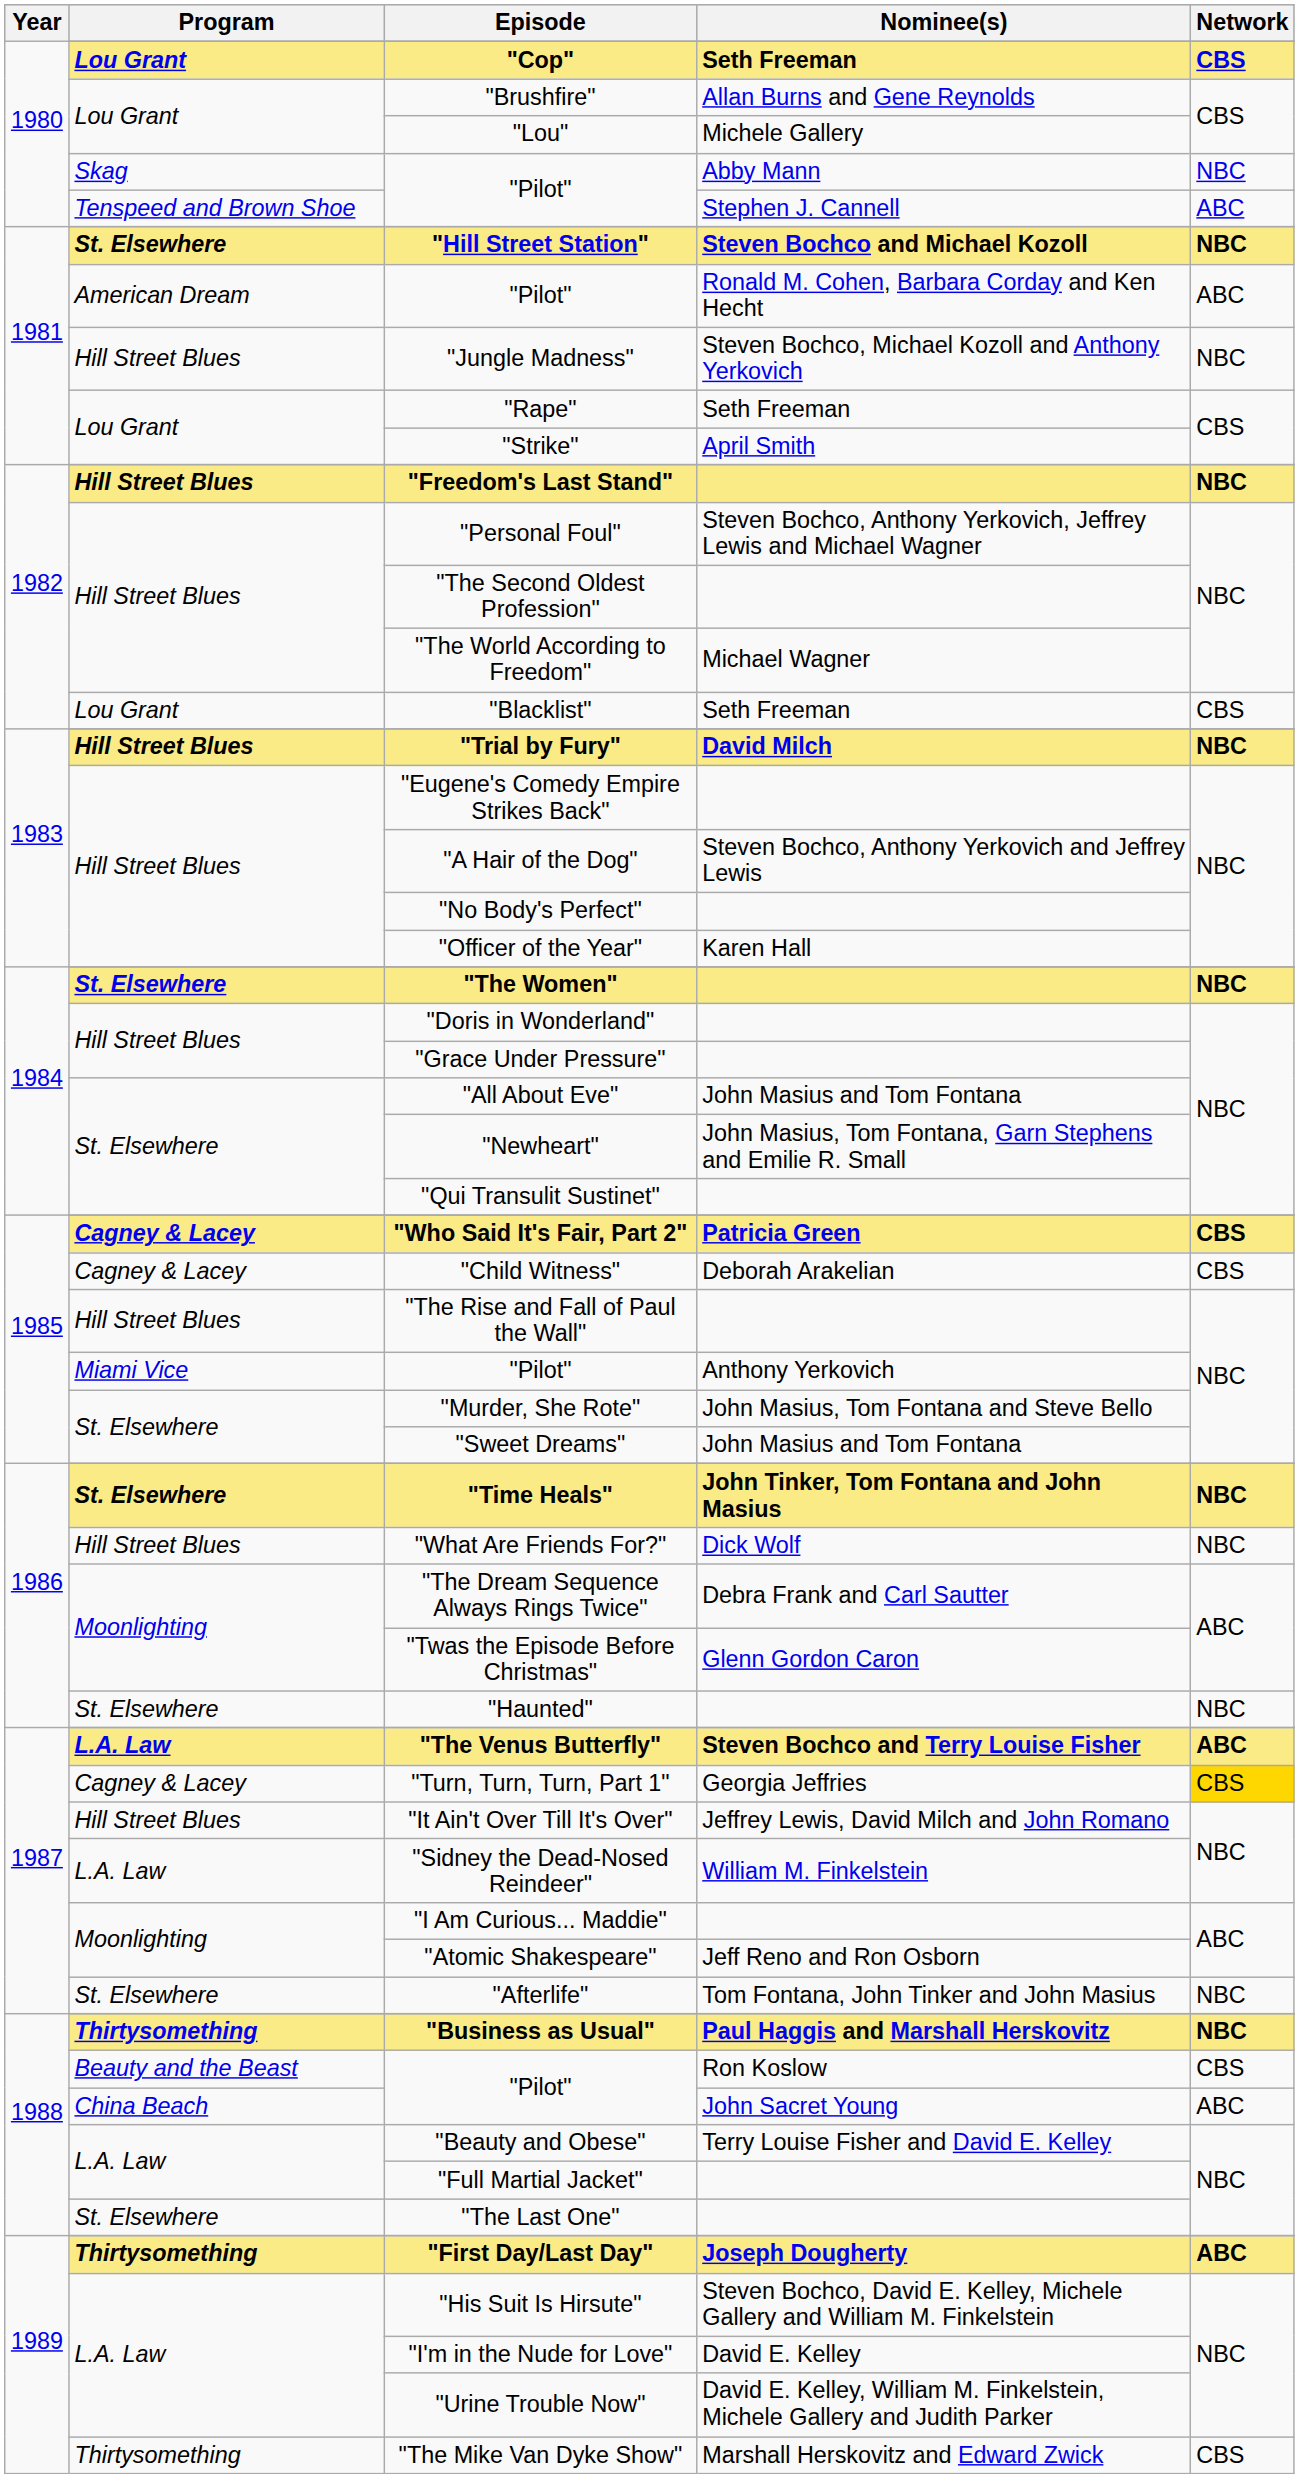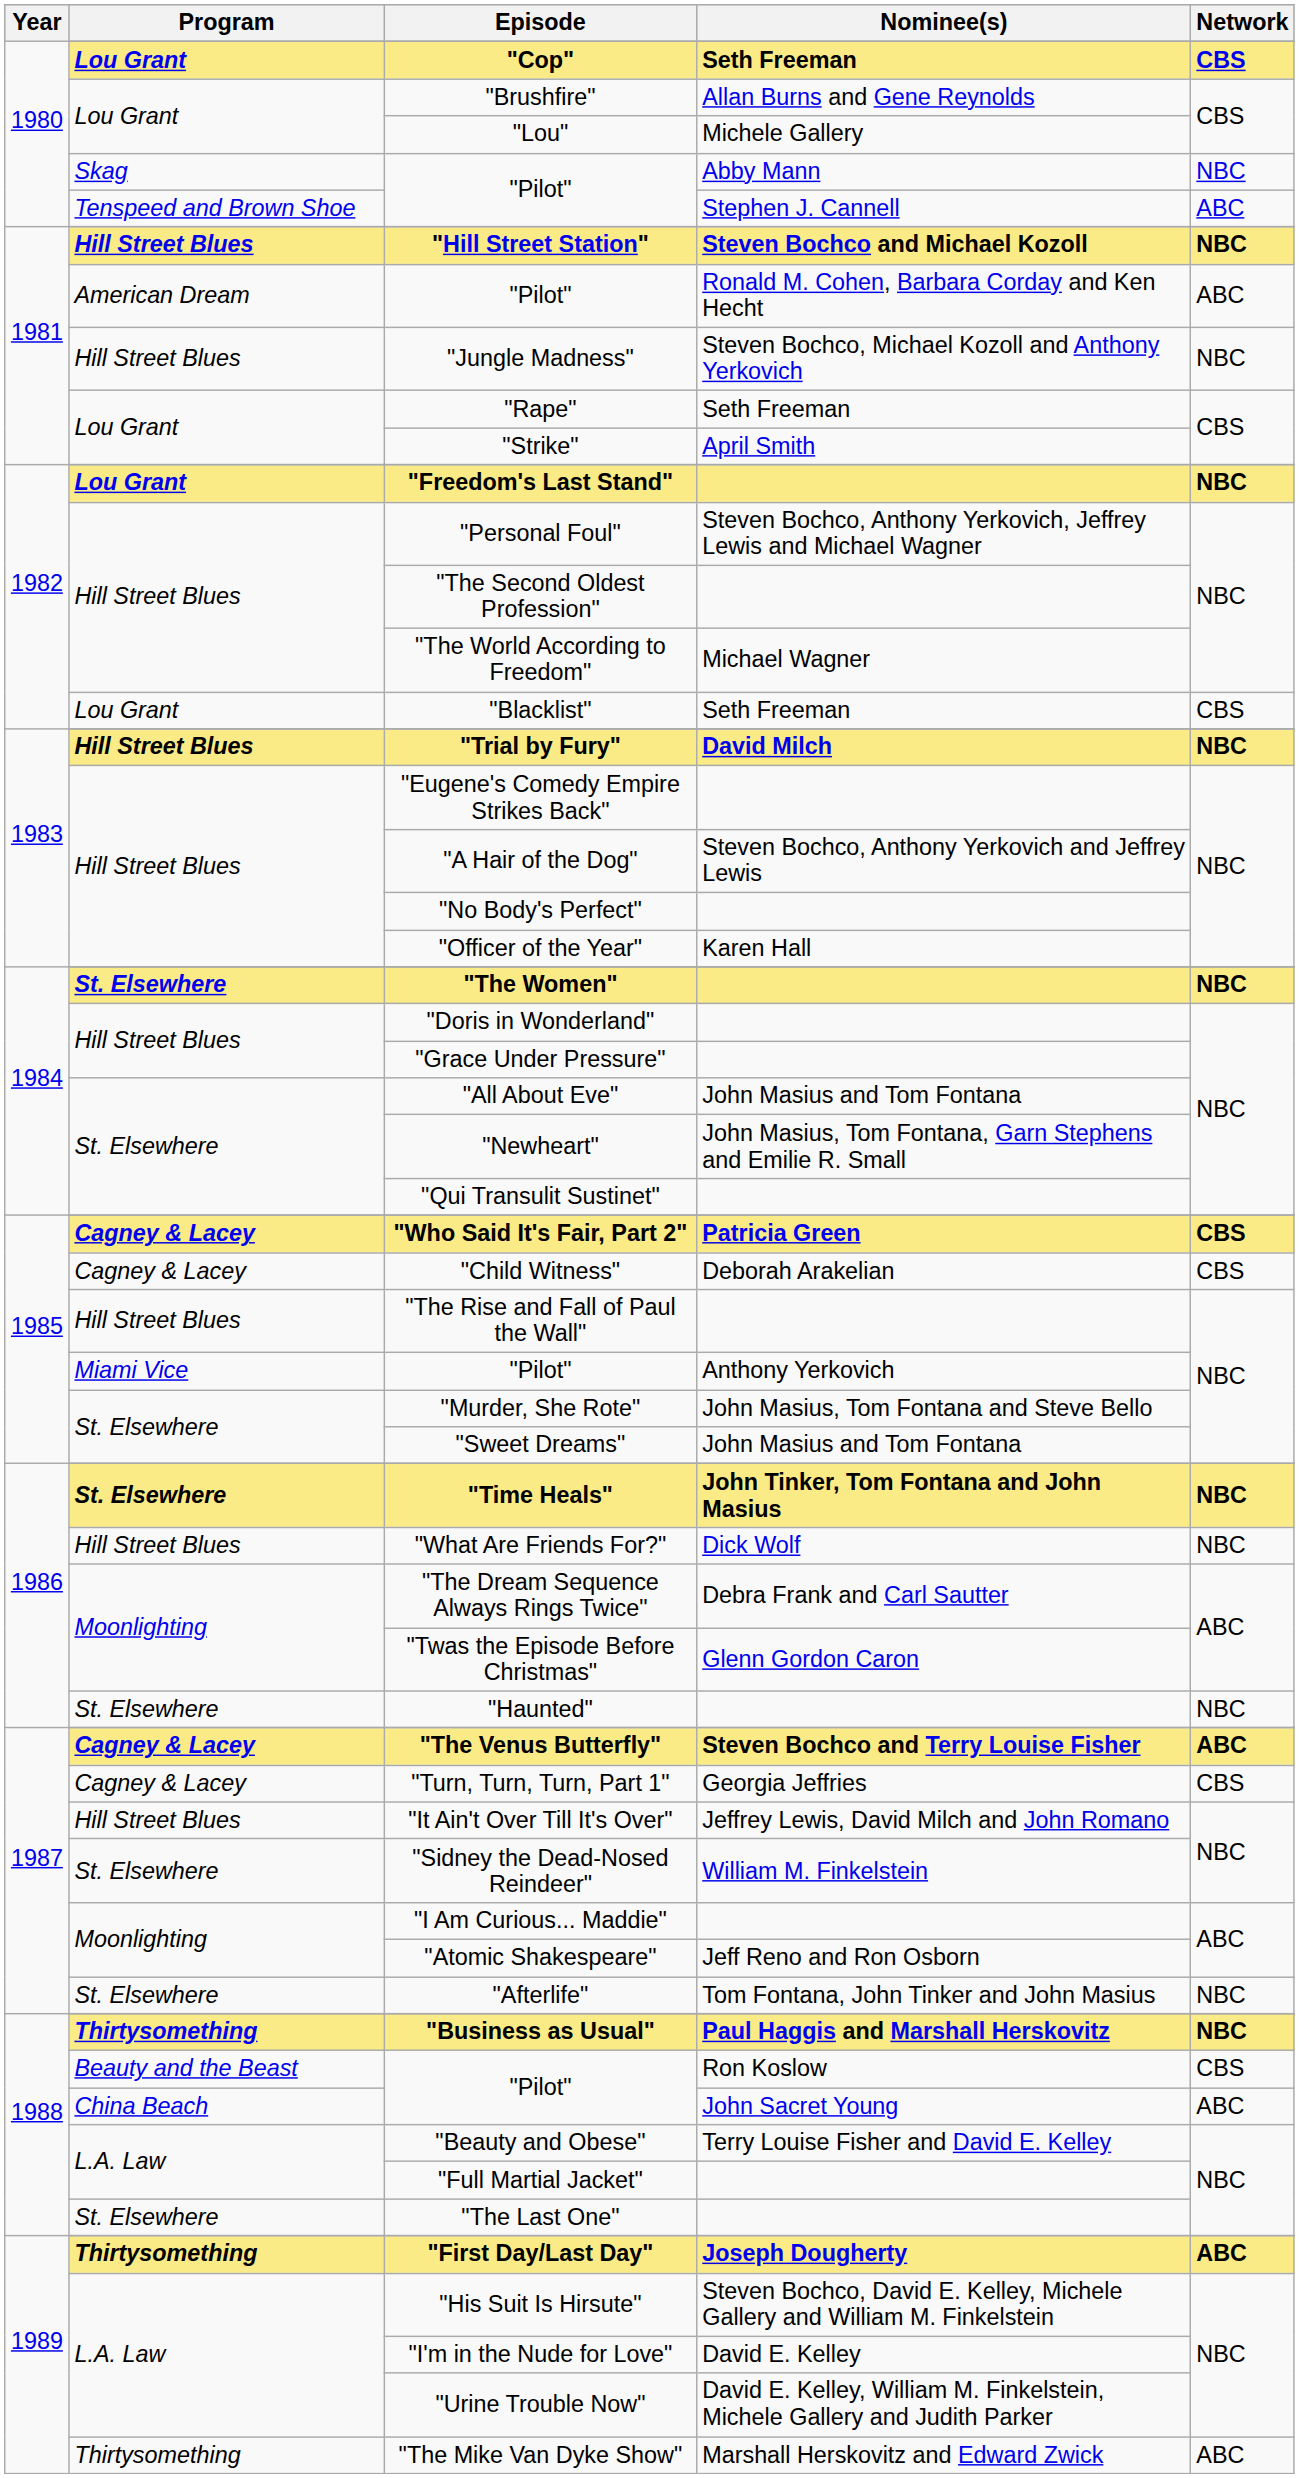 <table class="wikitable" style="width:100%">
 <tr bgcolor="#bebebe">
 <th width="5%">Year</th>
 <th width="25%">Program</th>
 <th width="25%">Episode</th>
 <th width="40%">Nominee(s)</th>
 <th width="5%">Network</th>
 </tr>
 <tr>
 <td rowspan="6" style="text-align:center"><a href='#'>1980</a><br><br></td>
 </tr>
 <tr>
 <td style="background:#FAEB86"><strong><em><a href='#'>Lou Grant</a></em></strong></td>
 <td style="background:#FAEB86" align=center><strong>"Cop"</strong></td>
 <td style="background:#FAEB86"><strong>Seth Freeman</strong></td>
 <td style="background:#FAEB86"><strong><a href='#'>CBS</a></strong></td>
 </tr>
 <tr>
 <td rowspan="2"><em>Lou Grant</em></td>
 <td align=center>"Brushfire"</td>
 <td><a href='#'>Allan Burns</a> and <a href='#'>Gene Reynolds</a></td>
 <td rowspan="2">CBS</td>
 </tr>
 <tr>
 <td align=center>"Lou"</td>
 <td>Michele Gallery</td>
 </tr>
 <tr>
 <td><em><a href='#'>Skag</a></em></td>
 <td rowspan="2" align=center>"Pilot"</td>
 <td><a href='#'>Abby Mann</a></td>
 <td><a href='#'>NBC</a></td>
 </tr>
 <tr>
 <td><em><a href='#'>Tenspeed and Brown Shoe</a></em></td>
 <td><a href='#'>Stephen J. Cannell</a></td>
 <td><a href='#'>ABC</a></td>
 </tr>
 <tr>
 <td rowspan="6" style="text-align:center"><a href='#'>1981</a><br><br></td>
 </tr>
 <tr>
-<td style="background:#FAEB86"><strong><em>St. Elsewhere</em></strong></td>
+<td style="background:#FAEB86"><strong><em><a href='#'>Hill Street Blues</a></em></strong></td>
 <td style="background:#FAEB86" align=center><strong>"<a href='#'>Hill Street Station</a>"</strong></td>
 <td style="background:#FAEB86"><strong><a href='#'>Steven Bochco</a> and Michael Kozoll</strong></td>
 <td style="background:#FAEB86"><strong>NBC</strong></td>
 </tr>
 <tr>
 <td><em>American Dream</em></td>
 <td align=center>"Pilot"</td>
 <td><a href='#'>Ronald M. Cohen</a>, <a href='#'>Barbara Corday</a> and Ken Hecht</td>
 <td>ABC</td>
 </tr>
 <tr>
 <td><em>Hill Street Blues</em></td>
 <td align=center>"Jungle Madness"</td>
 <td>Steven Bochco, Michael Kozoll and <a href='#'>Anthony Yerkovich</a></td>
 <td>NBC</td>
 </tr>
 <tr>
 <td rowspan="2"><em>Lou Grant</em></td>
 <td align=center>"Rape"</td>
 <td>Seth Freeman</td>
 <td rowspan="2">CBS</td>
 </tr>
 <tr>
 <td align=center>"Strike"</td>
 <td><a href='#'>April Smith</a></td>
 </tr>
 <tr>
 <td rowspan="6" style="text-align:center"><a href='#'>1982</a><br><br></td>
 </tr>
 <tr>
-<td style="background:#FAEB86"><strong><em>Hill Street Blues</em></strong></td>
+<td style="background:#FAEB86"><strong><em><a href='#'>Lou Grant</a></em></strong></td>
 <td style="background:#FAEB86" align=center><strong>"Freedom's Last Stand"</strong></td>
 <td style="background:#FAEB86"><strong></strong></td>
 <td style="background:#FAEB86"><strong>NBC</strong></td>
 </tr>
 <tr>
 <td rowspan="3"><em>Hill Street Blues</em></td>
 <td align=center>"Personal Foul"</td>
 <td>Steven Bochco, Anthony Yerkovich, Jeffrey Lewis and Michael Wagner</td>
 <td rowspan="3">NBC</td>
 </tr>
 <tr>
 <td align=center>"The Second Oldest Profession"</td>
 <td></td>
 </tr>
 <tr>
 <td align=center>"The World According to Freedom"</td>
 <td>Michael Wagner</td>
 </tr>
 <tr>
 <td><em>Lou Grant</em></td>
 <td align=center>"Blacklist"</td>
 <td>Seth Freeman</td>
 <td>CBS</td>
 </tr>
 <tr>
 <td rowspan="6" style="text-align:center"><a href='#'>1983</a><br><br></td>
 </tr>
 <tr>
 <td style="background:#FAEB86"><strong><em>Hill Street Blues</em></strong></td>
 <td style="background:#FAEB86" align=center><strong>"Trial by Fury"</strong></td>
 <td style="background:#FAEB86"><strong><a href='#'>David Milch</a></strong></td>
 <td style="background:#FAEB86"><strong>NBC</strong></td>
 </tr>
 <tr>
 <td rowspan="4"><em>Hill Street Blues</em></td>
 <td align=center>"Eugene's Comedy Empire Strikes Back"</td>
 <td></td>
 <td rowspan="4">NBC</td>
 </tr>
 <tr>
 <td align=center>"A Hair of the Dog"</td>
 <td>Steven Bochco, Anthony Yerkovich and Jeffrey Lewis</td>
 </tr>
 <tr>
 <td align=center>"No Body's Perfect"</td>
 <td></td>
 </tr>
 <tr>
 <td align=center>"Officer of the Year"</td>
 <td>Karen Hall</td>
 </tr>
 <tr>
 <td rowspan="7" style="text-align:center"><a href='#'>1984</a><br><br></td>
 </tr>
 <tr>
 <td style="background:#FAEB86"><strong><em><a href='#'>St. Elsewhere</a></em></strong></td>
 <td style="background:#FAEB86" align=center><strong>"The Women"</strong></td>
 <td style="background:#FAEB86"><strong></strong></td>
 <td style="background:#FAEB86"><strong>NBC</strong></td>
 </tr>
 <tr>
 <td rowspan="2"><em>Hill Street Blues</em></td>
 <td align=center>"Doris in Wonderland"</td>
 <td></td>
 <td rowspan="5">NBC</td>
 </tr>
 <tr>
 <td align=center>"Grace Under Pressure"</td>
 <td></td>
 </tr>
 <tr>
 <td rowspan="3"><em>St. Elsewhere</em></td>
 <td align=center>"All About Eve"</td>
 <td>John Masius and Tom Fontana</td>
 </tr>
 <tr>
 <td align=center>"Newheart"</td>
 <td>John Masius, Tom Fontana, <a href='#'>Garn Stephens</a> and Emilie R. Small</td>
 </tr>
 <tr>
 <td align=center>"Qui Transulit Sustinet"</td>
 <td></td>
 </tr>
 <tr>
 <td rowspan="7" style="text-align:center"><a href='#'>1985</a><br><br></td>
 </tr>
 <tr>
 <td style="background:#FAEB86"><strong><em><a href='#'>Cagney & Lacey</a></em></strong></td>
 <td style="background:#FAEB86" align=center><strong>"Who Said It's Fair, Part 2"</strong></td>
 <td style="background:#FAEB86"><strong><a href='#'>Patricia Green</a></strong></td>
 <td style="background:#FAEB86"><strong>CBS</strong></td>
 </tr>
 <tr>
 <td><em>Cagney & Lacey</em></td>
 <td align=center>"Child Witness"</td>
 <td>Deborah Arakelian</td>
 <td>CBS</td>
 </tr>
 <tr>
 <td><em>Hill Street Blues</em></td>
 <td align=center>"The Rise and Fall of Paul the Wall"</td>
 <td></td>
 <td rowspan="4">NBC</td>
 </tr>
 <tr>
 <td><em><a href='#'>Miami Vice</a></em></td>
 <td align=center>"Pilot"</td>
 <td>Anthony Yerkovich</td>
 </tr>
 <tr>
 <td rowspan="2"><em>St. Elsewhere</em></td>
 <td align=center>"Murder, She Rote"</td>
 <td>John Masius, Tom Fontana and Steve Bello</td>
 </tr>
 <tr>
 <td align=center>"Sweet Dreams"</td>
 <td>John Masius and Tom Fontana</td>
 </tr>
 <tr>
 <td rowspan="6" style="text-align:center"><a href='#'>1986</a><br><br></td>
 </tr>
 <tr>
 <td style="background:#FAEB86"><strong><em>St. Elsewhere</em></strong></td>
 <td style="background:#FAEB86" align=center><strong>"Time Heals"</strong></td>
 <td style="background:#FAEB86"><strong>John Tinker, Tom Fontana and John Masius</strong></td>
 <td style="background:#FAEB86"><strong>NBC</strong></td>
 </tr>
 <tr>
 <td><em>Hill Street Blues</em></td>
 <td align=center>"What Are Friends For?"</td>
 <td><a href='#'>Dick Wolf</a></td>
 <td>NBC</td>
 </tr>
 <tr>
 <td rowspan="2"><em><a href='#'>Moonlighting</a></em></td>
 <td align=center>"The Dream Sequence Always Rings Twice"</td>
 <td>Debra Frank and <a href='#'>Carl Sautter</a></td>
 <td rowspan="2">ABC</td>
 </tr>
 <tr>
 <td align=center>"Twas the Episode Before Christmas"</td>
 <td><a href='#'>Glenn Gordon Caron</a></td>
 </tr>
 <tr>
 <td><em>St. Elsewhere</em></td>
 <td align=center>"Haunted"</td>
 <td></td>
 <td>NBC</td>
 </tr>
 <tr>
 <td rowspan="8" style="text-align:center"><a href='#'>1987</a><br><br></td>
 </tr>
 <tr>
-<td style="background:#FAEB86"><strong><em><a href='#'>L.A. Law</a></em></strong></td>
+<td style="background:#FAEB86"><strong><em><a href='#'>Cagney & Lacey</a></em></strong></td>
 <td style="background:#FAEB86" align=center><strong>"The Venus Butterfly"</strong></td>
 <td style="background:#FAEB86"><strong>Steven Bochco and <a href='#'>Terry Louise Fisher</a></strong></td>
 <td style="background:#FAEB86"><strong>ABC</strong></td>
 </tr>
 <tr>
 <td><em>Cagney & Lacey</em></td>
 <td align=center>"Turn, Turn, Turn, Part 1"</td>
 <td>Georgia Jeffries</td>
-<td style="background: gold;">CBS</td>
+<td>CBS</td>
 </tr>
 <tr>
 <td><em>Hill Street Blues</em></td>
 <td align=center>"It Ain't Over Till It's Over"</td>
 <td>Jeffrey Lewis, David Milch and <a href='#'>John Romano</a></td>
 <td rowspan="2">NBC</td>
 </tr>
 <tr>
-<td><em>L.A. Law</em></td>
+<td><em>St. Elsewhere</em></td>
 <td align=center>"Sidney the Dead-Nosed Reindeer"</td>
 <td><a href='#'>William M. Finkelstein</a></td>
 </tr>
 <tr>
 <td rowspan="2"><em>Moonlighting</em></td>
 <td align=center>"I Am Curious... Maddie"</td>
 <td></td>
 <td rowspan="2">ABC</td>
 </tr>
 <tr>
 <td align=center>"Atomic Shakespeare"</td>
 <td>Jeff Reno and  Ron Osborn</td>
 </tr>
 <tr>
 <td><em>St. Elsewhere</em></td>
 <td align=center>"Afterlife"</td>
 <td>Tom Fontana, John Tinker and John Masius</td>
 <td>NBC</td>
 </tr>
 <tr>
 <td rowspan="7" style="text-align:center"><a href='#'>1988</a><br><br></td>
 </tr>
 <tr>
 <td style="background:#FAEB86"><strong><em><a href='#'>Thirtysomething</a></em></strong></td>
 <td style="background:#FAEB86" align=center><strong>"Business as Usual"</strong></td>
 <td style="background:#FAEB86"><strong><a href='#'>Paul Haggis</a> and <a href='#'>Marshall Herskovitz</a></strong></td>
 <td style="background:#FAEB86"><strong>NBC</strong></td>
 </tr>
 <tr>
 <td><em><a href='#'>Beauty and the Beast</a></em></td>
 <td rowspan="2" align=center>"Pilot"</td>
 <td>Ron Koslow</td>
 <td>CBS</td>
 </tr>
 <tr>
 <td><em><a href='#'>China Beach</a></em></td>
 <td><a href='#'>John Sacret Young</a></td>
 <td>ABC</td>
 </tr>
 <tr>
 <td rowspan="2"><em>L.A. Law</em></td>
 <td align=center>"Beauty and Obese"</td>
 <td>Terry Louise Fisher and <a href='#'>David E. Kelley</a></td>
 <td rowspan="3">NBC</td>
 </tr>
 <tr>
 <td align=center>"Full Martial Jacket"</td>
 <td></td>
 </tr>
 <tr>
 <td><em>St. Elsewhere</em></td>
 <td align=center>"The Last One"</td>
 <td></td>
 </tr>
 <tr>
 <td rowspan="6" style="text-align:center"><a href='#'>1989</a><br><br></td>
 </tr>
 <tr>
 <td style="background:#FAEB86"><strong><em>Thirtysomething</em></strong></td>
 <td style="background:#FAEB86" align=center><strong>"First Day/Last Day"</strong></td>
 <td style="background:#FAEB86"><strong><a href='#'>Joseph Dougherty</a></strong></td>
 <td style="background:#FAEB86"><strong>ABC</strong></td>
 </tr>
 <tr>
 <td rowspan="3"><em>L.A. Law</em></td>
 <td align=center>"His Suit Is Hirsute"</td>
 <td>Steven Bochco, David E. Kelley, Michele Gallery and William M. Finkelstein</td>
 <td rowspan="3">NBC</td>
 </tr>
 <tr>
 <td align=center>"I'm in the Nude for Love"</td>
 <td>David E. Kelley</td>
 </tr>
 <tr>
 <td align=center>"Urine Trouble Now"</td>
 <td>David E. Kelley, William M. Finkelstein, Michele Gallery and Judith Parker</td>
 </tr>
 <tr>
 <td><em>Thirtysomething</em></td>
 <td align=center>"The Mike Van Dyke Show"</td>
 <td>Marshall Herskovitz and <a href='#'>Edward Zwick</a></td>
-<td>CBS</td>
+<td>ABC</td>
 </tr>
 </table>
